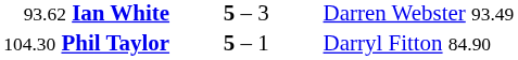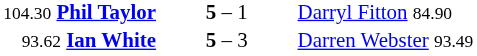 <table style="text-align:center">
 <tr>
 <th width=223></th>
 <th width=100></th>
 <th width=223></th>
 </tr>
 <tr>
+<td align=right><small><span>104.30</span></small> <strong><a href='#'>Phil Taylor</a></strong> </td>
+<td><strong>5</strong> – 1</td>
+<td align=left> <a href='#'>Darryl Fitton</a>  <small><span>84.90</span></small></td>
+</tr>
+<tr>
 <td align=right><small><span>93.62</span></small> <strong><a href='#'>Ian White</a></strong> </td>
 <td><strong>5</strong> – 3</td>
 <td align=left> <a href='#'>Darren Webster</a> <small><span>93.49</span></small></td>
 </tr>
-<tr>
-<td align=right><small><span>104.30</span></small> <strong><a href='#'>Phil Taylor</a></strong> </td>
-<td><strong>5</strong> – 1</td>
-<td align=left> <a href='#'>Darryl Fitton</a>  <small><span>84.90</span></small></td>
-</tr>
 </table>
